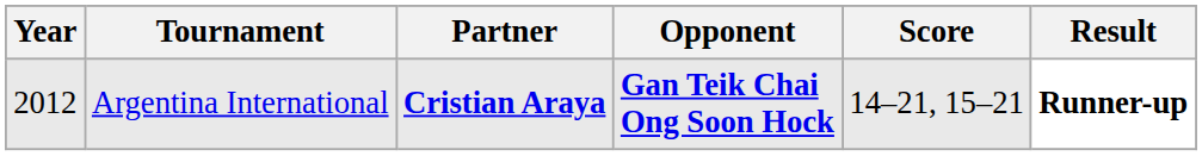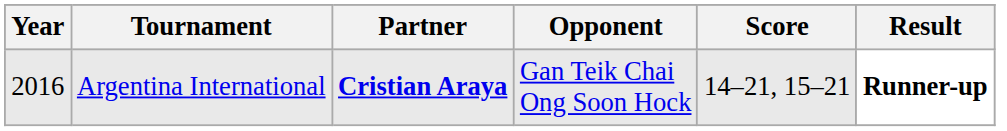 <table class="sortable wikitable" style="font-size: 90%;">
 <tr>
 <th>Year</th>
 <th>Tournament</th>
 <th>Partner</th>
 <th>Opponent</th>
 <th>Score</th>
 <th>Result</th>
 </tr>
 <tr style="background:#E9E9E9">
-<td align="center">2012</td>
+<td align="center">2016</td>
 <td align="left"><a href='#'>Argentina International</a></td>
 <td align="left"><strong> <a href='#'>Cristian Araya</a></strong></td>
-<td align="left"><strong> <a href='#'>Gan Teik Chai</a><br> <a href='#'>Ong Soon Hock</a></strong></td>
+<td align="left"> <a href='#'>Gan Teik Chai</a><br> <a href='#'>Ong Soon Hock</a></td>
 <td align="left">14–21, 15–21</td>
 <td style="text-align:left; background:white"><strong>Runner-up</strong></td>
 </tr>
 </table>
